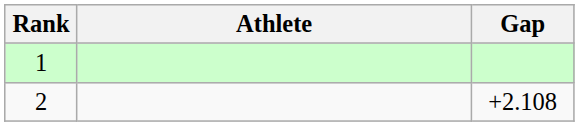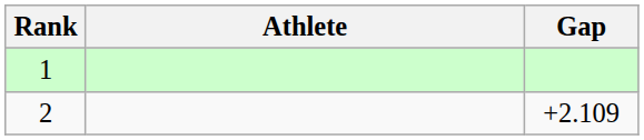 <table class=wikitable style="text-align:center">
 <tr>
 <th width=40>Rank</th>
 <th width=250>Athlete</th>
 <th width=60>Gap</th>
 </tr>
 <tr bgcolor="ccffcc">
 <td>1</td>
 <td align=left></td>
 <td></td>
 </tr>
 <tr>
 <td>2</td>
 <td align=left></td>
-<td>+2.108</td>
+<td>+2.109</td>
 </tr>
 </table>
